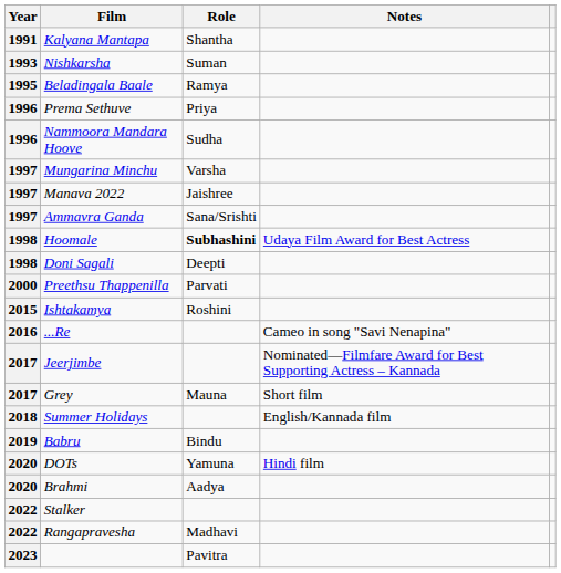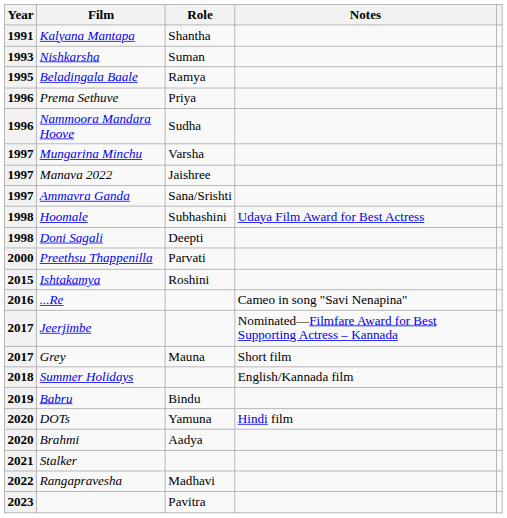 <table class="wikitable sortable plainrowheaders">
 <tr>
 <th scope="col">Year</th>
 <th scope="col">Film</th>
 <th scope="col">Role</th>
 <th scope="col" class="unsortable">Notes</th>
 <th scope="col" class="unsortable"></th>
 </tr>
 <tr>
 <th scope="row">1991</th>
 <td><em><a href='#'>Kalyana Mantapa</a></em></td>
 <td>Shantha</td>
 <td></td>
 <td></td>
 </tr>
 <tr>
 <th scope="row">1993</th>
 <td><em><a href='#'>Nishkarsha</a></em></td>
 <td>Suman</td>
 <td></td>
 <td></td>
 </tr>
 <tr>
 <th scope="row">1995</th>
 <td><em><a href='#'>Beladingala Baale</a></em></td>
 <td>Ramya</td>
 <td></td>
 <td></td>
 </tr>
 <tr>
 <th scope="row">1996</th>
 <td><em>Prema Sethuve</em></td>
 <td>Priya</td>
 <td></td>
 <td></td>
 </tr>
 <tr>
 <th scope="row">1996</th>
 <td><em><a href='#'>Nammoora Mandara Hoove</a></em></td>
 <td>Sudha</td>
 <td></td>
 <td></td>
 </tr>
 <tr>
 <th scope="row">1997</th>
 <td><em><a href='#'>Mungarina Minchu</a></em></td>
 <td>Varsha</td>
 <td></td>
 <td></td>
 </tr>
 <tr>
 <th scope="row">1997</th>
 <td><em>Manava 2022</em></td>
 <td>Jaishree</td>
 <td></td>
 <td></td>
 </tr>
 <tr>
 <th scope="row">1997</th>
 <td><em><a href='#'>Ammavra Ganda</a></em></td>
 <td>Sana/Srishti</td>
 <td></td>
 <td></td>
 </tr>
 <tr>
 <th scope="row">1998</th>
 <td><em><a href='#'>Hoomale</a></em></td>
-<td><strong>Subhashini</strong></td>
+<td>Subhashini</td>
 <td><a href='#'>Udaya Film Award for Best Actress</a></td>
 <td></td>
 </tr>
 <tr>
 <th scope="row">1998</th>
 <td><em><a href='#'>Doni Sagali</a></em></td>
 <td>Deepti</td>
 <td></td>
 <td></td>
 </tr>
 <tr>
 <th scope="row">2000</th>
 <td><em><a href='#'>Preethsu Thappenilla</a></em></td>
 <td>Parvati</td>
 <td></td>
 <td></td>
 </tr>
 <tr>
 <th scope="row">2015</th>
 <td><em><a href='#'>Ishtakamya</a></em></td>
 <td>Roshini</td>
 <td></td>
 <td></td>
 </tr>
 <tr>
 <th scope="row">2016</th>
 <td><em><a href='#'>...Re</a></em></td>
 <td></td>
 <td>Cameo in song "Savi Nenapina"</td>
 <td></td>
 </tr>
 <tr>
 <th scope="row">2017</th>
 <td><em><a href='#'>Jeerjimbe</a></em></td>
 <td></td>
 <td>Nominated—<a href='#'>Filmfare Award for Best Supporting Actress – Kannada</a></td>
 <td></td>
 </tr>
 <tr>
 <th scope="row">2017</th>
 <td><em>Grey</em></td>
 <td>Mauna</td>
 <td>Short film</td>
 <td></td>
 </tr>
 <tr>
 <th scope="row">2018</th>
 <td><em><a href='#'>Summer Holidays</a></em></td>
 <td></td>
 <td>English/Kannada film</td>
 <td></td>
 </tr>
 <tr>
 <th scope="row">2019</th>
 <td><em><a href='#'>Babru</a></em></td>
 <td>Bindu</td>
 <td></td>
 <td></td>
 </tr>
 <tr>
 <th scope="row">2020</th>
 <td><em>DOTs</em></td>
 <td>Yamuna</td>
 <td><a href='#'>Hindi</a> film</td>
 <td></td>
 </tr>
 <tr>
 <th scope="row">2020</th>
 <td><em>Brahmi</em></td>
 <td>Aadya</td>
 <td></td>
 <td></td>
 </tr>
 <tr>
-<th scope="row">2022</th>
+<th scope="row">2021</th>
 <td><em>Stalker</em></td>
 <td></td>
 <td></td>
 <td></td>
 </tr>
 <tr>
 <th scope="row">2022</th>
 <td><em>Rangapravesha</em></td>
 <td>Madhavi</td>
 <td></td>
 <td></td>
 </tr>
 <tr>
 <th scope="row">2023</th>
 <td></td>
 <td>Pavitra</td>
 <td></td>
 <td></td>
 </tr>
 </table>
